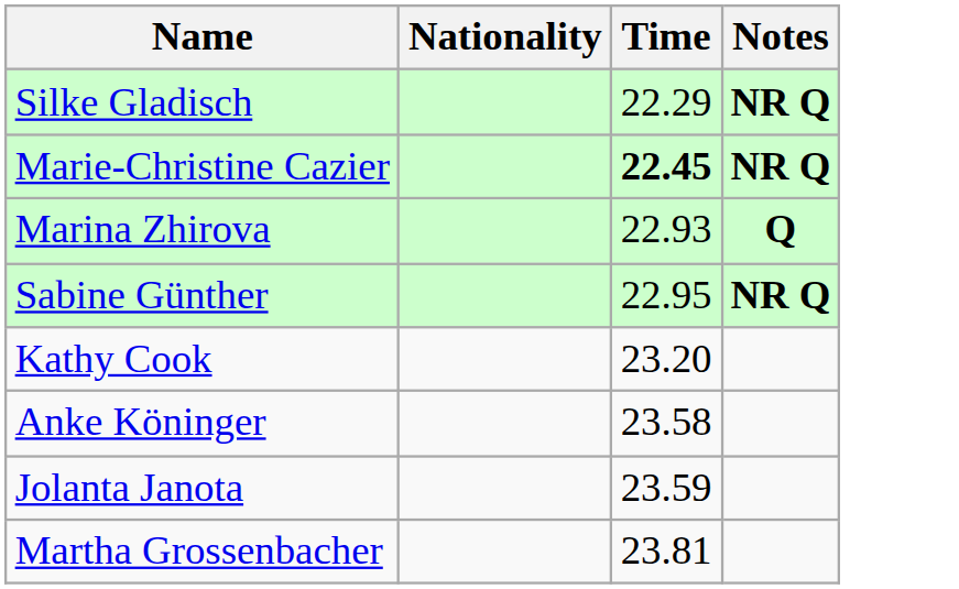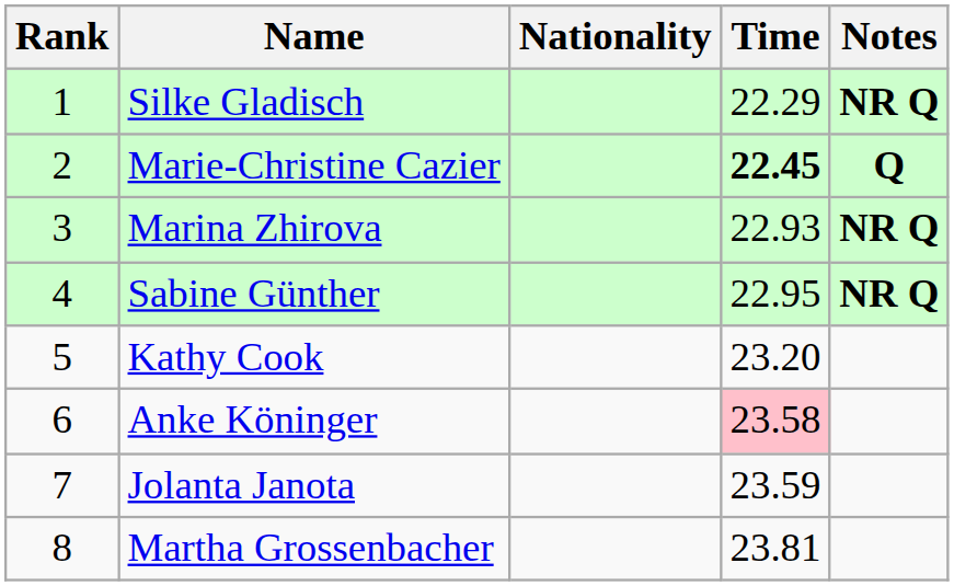 <table class="wikitable sortable" style="text-align:center">
 <tr>
+<th>Rank</th>
 <th>Name</th>
 <th>Nationality</th>
 <th>Time</th>
 <th>Notes</th>
 </tr>
 <tr bgcolor=ccffcc>
+<td>1</td>
 <td align=left><a href='#'>Silke Gladisch</a></td>
 <td align=left></td>
 <td>22.29</td>
 <td><strong>NR Q</strong></td>
 </tr>
 <tr bgcolor=ccffcc>
+<td>2</td>
 <td align=left><a href='#'>Marie-Christine Cazier</a></td>
 <td align=left></td>
 <td><strong>22.45</strong></td>
+<td><strong>Q</strong></td>
+</tr>
+<tr bgcolor=ccffcc>
+<td>3</td>
+<td align=left><a href='#'>Marina Zhirova</a></td>
+<td align=left></td>
+<td>22.93</td>
 <td><strong>NR Q</strong></td>
 </tr>
 <tr bgcolor=ccffcc>
-<td align=left><a href='#'>Marina Zhirova</a></td>
-<td align=left></td>
-<td>22.93</td>
-<td><strong>Q</strong></td>
-</tr>
-<tr bgcolor=ccffcc>
+<td>4</td>
 <td align=left><a href='#'>Sabine Günther</a></td>
 <td align=left></td>
 <td>22.95</td>
 <td><strong>NR Q</strong></td>
 </tr>
 <tr>
+<td>5</td>
 <td align=left><a href='#'>Kathy Cook</a></td>
 <td align=left></td>
 <td>23.20</td>
 <td></td>
 </tr>
 <tr>
+<td>6</td>
 <td align=left><a href='#'>Anke Köninger</a></td>
 <td align=left></td>
-<td>23.58</td>
+<td style="background: pink;">23.58</td>
 <td></td>
 </tr>
 <tr>
+<td>7</td>
 <td align=left><a href='#'>Jolanta Janota</a></td>
 <td align=left></td>
 <td>23.59</td>
 <td></td>
 </tr>
 <tr>
+<td>8</td>
 <td align=left><a href='#'>Martha Grossenbacher</a></td>
 <td align=left></td>
 <td>23.81</td>
 <td></td>
 </tr>
 </table>
